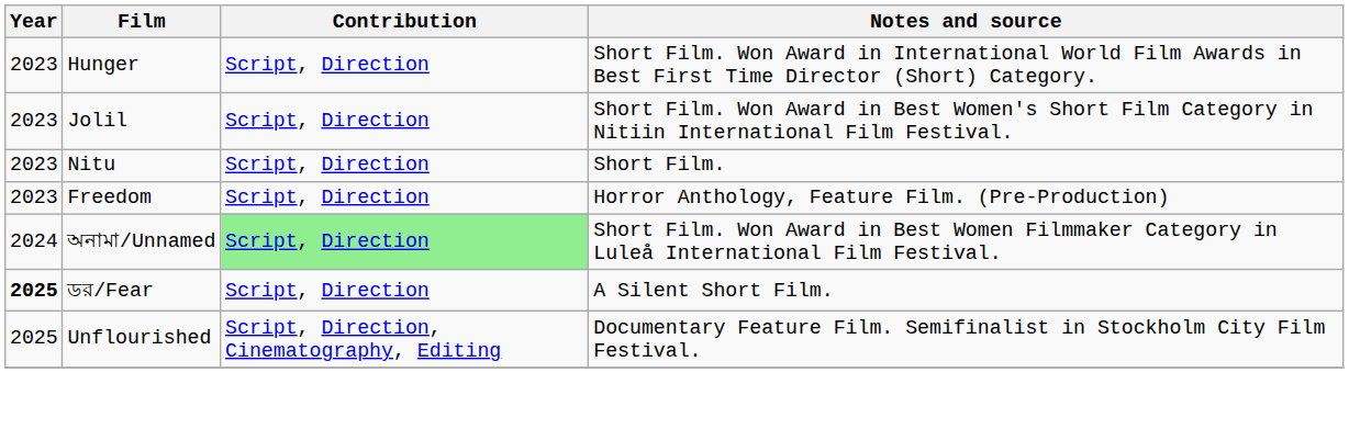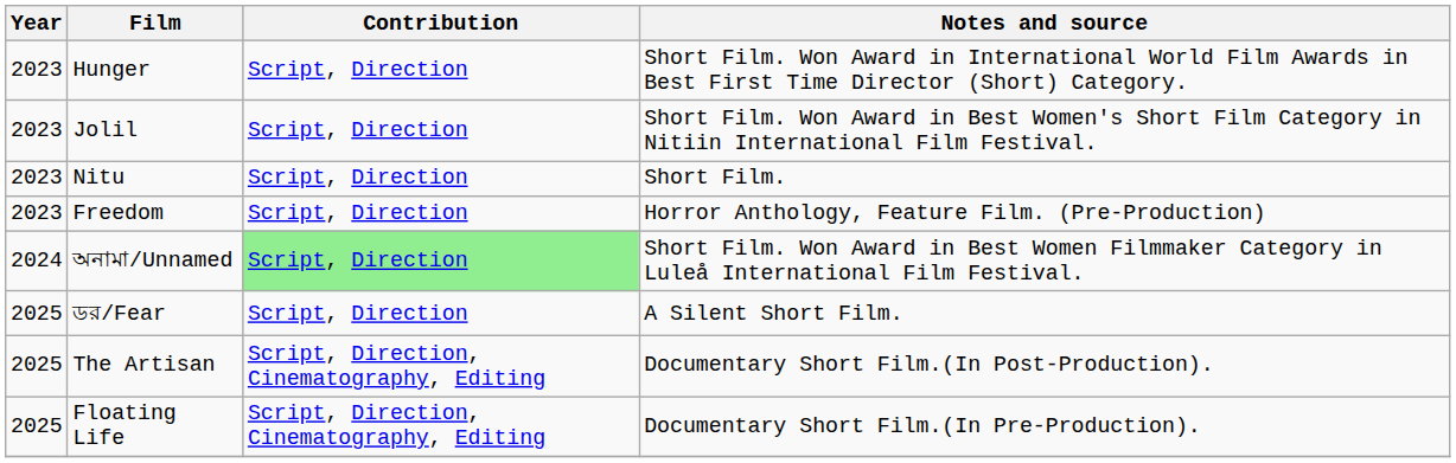 <table class="wikitable">
 <tr>
 <th>Year</th>
 <th>Film</th>
 <th>Contribution</th>
 <th>Notes and source</th>
 </tr>
 <tr>
 <td>2023</td>
 <td>Hunger</td>
 <td><a href='#'>Script</a>, <a href='#'>Direction</a></td>
 <td>Short Film. Won Award in International World Film Awards in Best First Time Director (Short) Category.</td>
 </tr>
 <tr>
 <td>2023</td>
 <td>Jolil</td>
 <td><a href='#'>Script</a>, <a href='#'>Direction</a></td>
 <td>Short Film. Won Award in Best Women's Short Film Category in Nitiin International Film Festival.</td>
 </tr>
 <tr>
 <td>2023</td>
 <td>Nitu</td>
 <td><a href='#'>Script</a>, <a href='#'>Direction</a></td>
 <td>Short Film.</td>
 </tr>
 <tr>
 <td>2023</td>
 <td>Freedom</td>
 <td><a href='#'>Script</a>, <a href='#'>Direction</a></td>
 <td>Horror Anthology, Feature Film. (Pre-Production)</td>
 </tr>
 <tr>
 <td>2024</td>
 <td>অনামা/Unnamed</td>
 <td style="background: lightgreen;"><a href='#'>Script</a>, <a href='#'>Direction</a></td>
 <td>Short Film. Won Award in Best Women Filmmaker Category in Luleå International Film Festival.</td>
 </tr>
 <tr>
-<td><strong>2025</strong></td>
+<td>2025</td>
 <td>ডর/Fear</td>
 <td><a href='#'>Script</a>, <a href='#'>Direction</a></td>
 <td>A Silent Short Film.</td>
 </tr>
 <tr>
 <td>2025</td>
-<td>Unflourished</td>
+<td>The Artisan</td>
 <td><a href='#'>Script</a>, <a href='#'>Direction</a>, <a href='#'>Cinematography</a>, <a href='#'>Editing</a></td>
-<td>Documentary Feature Film. Semifinalist in Stockholm City Film Festival.</td>
+<td>Documentary Short Film.(In Post-Production).</td>
+</tr>
+<tr>
+<td>2025</td>
+<td>Floating Life</td>
+<td><a href='#'>Script</a>, <a href='#'>Direction</a>, <a href='#'>Cinematography</a>, <a href='#'>Editing</a></td>
+<td>Documentary Short Film.(In Pre-Production).</td>
 </tr>
 <tr>
 </tr>
 </table>
